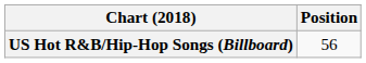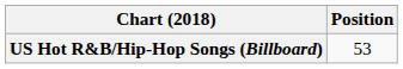 <table class="wikitable plainrowheaders" style="text-align:center">
 <tr>
 <th scope="col">Chart (2018)</th>
 <th scope="col">Position</th>
 </tr>
 <tr>
 <th scope="row">US Hot R&B/Hip-Hop Songs (<em>Billboard</em>)</th>
-<td>56</td>
+<td>53</td>
 </tr>
 </table>
